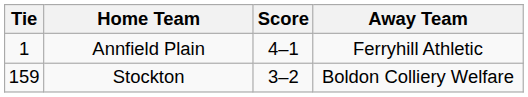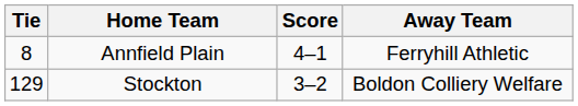 <table class="wikitable" style="text-align:center;">
 <tr>
 <th width=20>Tie</th>
 <th width=175>Home Team</th>
 <th width=20>Score</th>
 <th width=175>Away Team</th>
 </tr>
 <tr>
-<td>1</td>
+<td>8</td>
 <td>Annfield Plain</td>
 <td>4–1</td>
 <td>Ferryhill Athletic</td>
 </tr>
 <tr>
-<td>159</td>
+<td>129</td>
 <td>Stockton</td>
 <td>3–2</td>
 <td>Boldon Colliery Welfare</td>
 </tr>
 </table>
